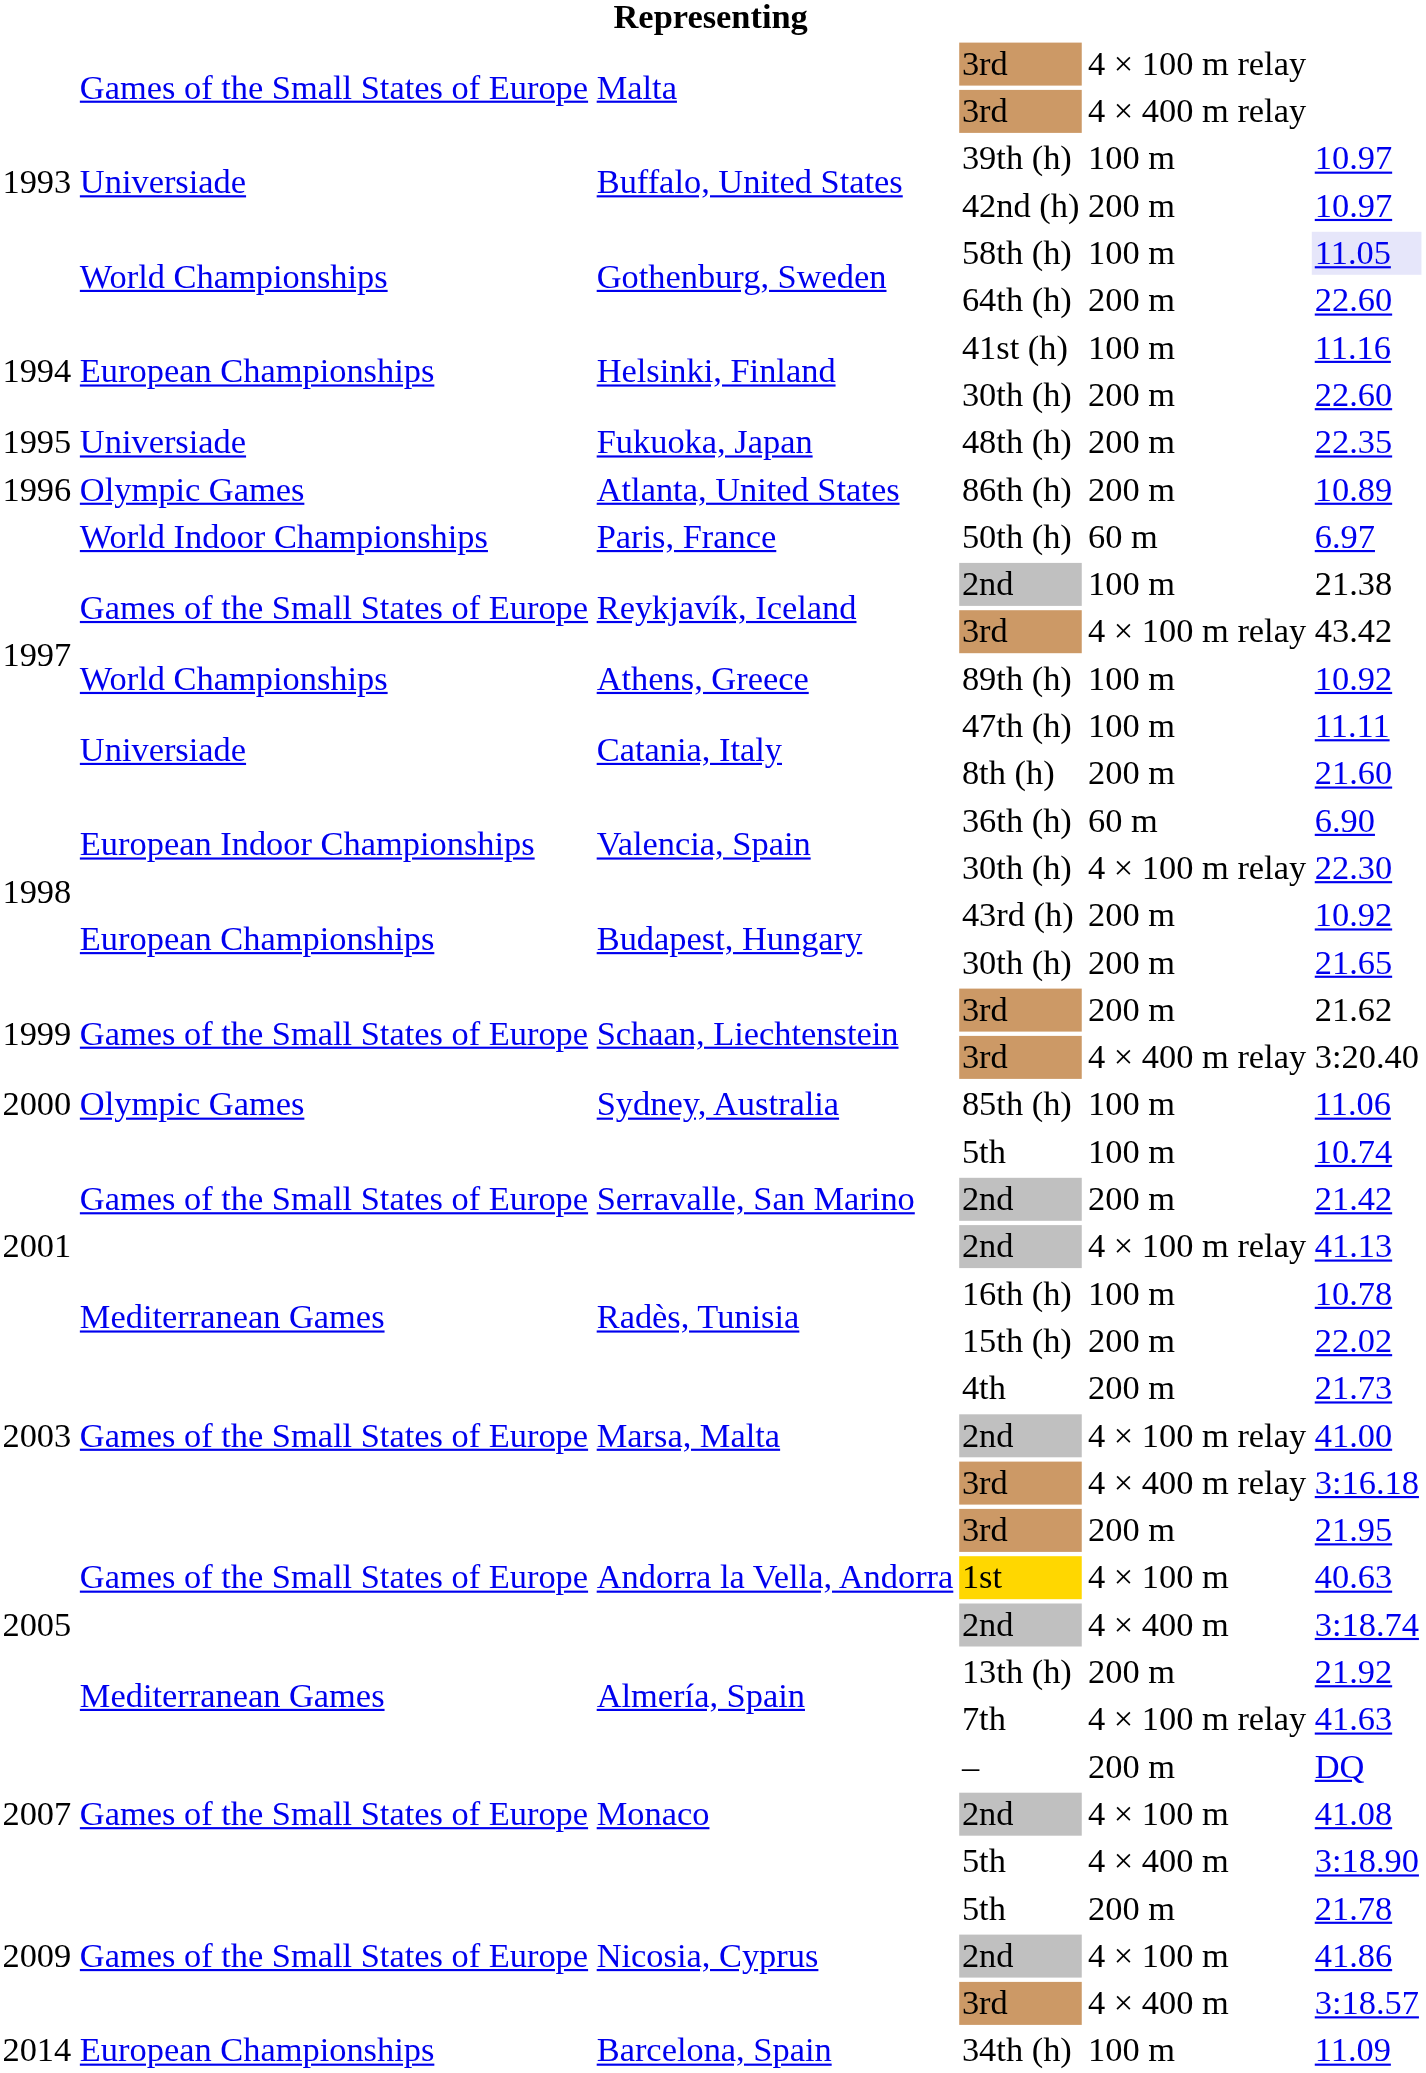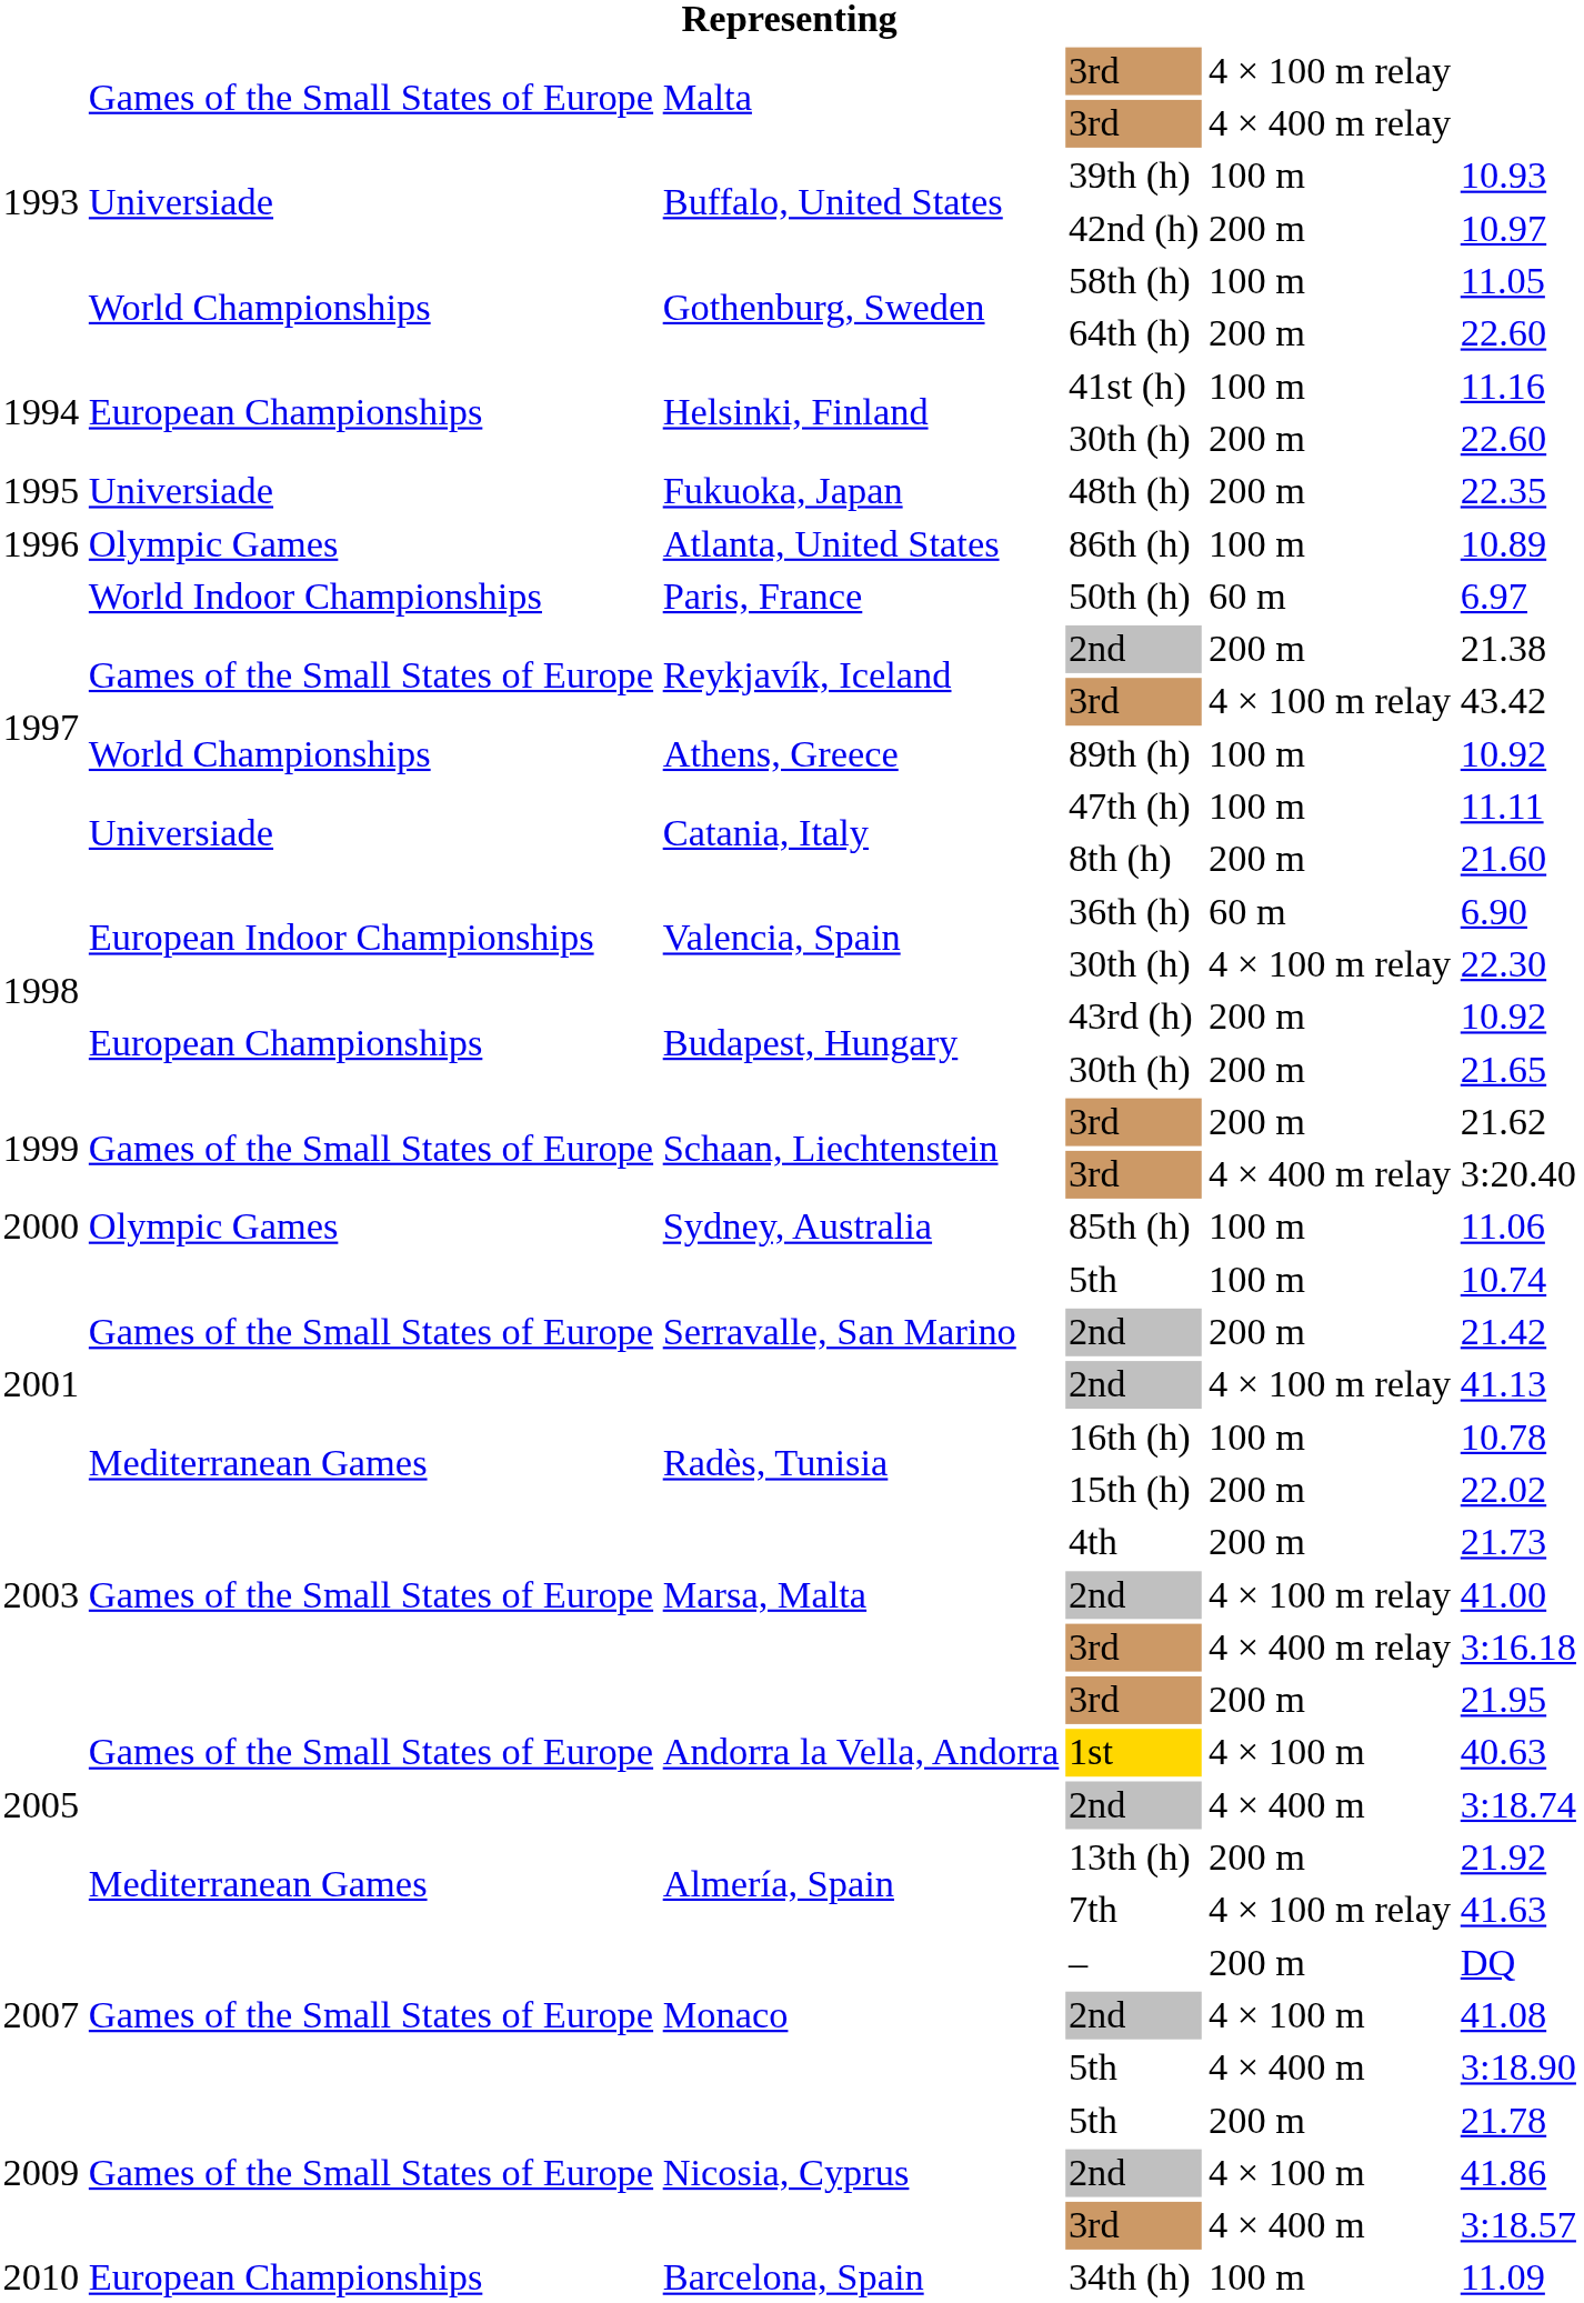 <table>
 <tr>
 <th colspan="6">Representing </th>
 </tr>
 <tr>
 <td rowspan=6>1993</td>
 <td rowspan=2><a href='#'>Games of the Small States of Europe</a></td>
 <td rowspan=2><a href='#'>Malta</a></td>
 <td bgcolor=cc9966>3rd</td>
 <td>4 × 100 m relay</td>
 <td></td>
 </tr>
 <tr>
 <td bgcolor=cc9966>3rd</td>
 <td>4 × 400 m relay</td>
 <td></td>
 </tr>
 <tr>
 <td rowspan=2><a href='#'>Universiade</a></td>
 <td rowspan=2><a href='#'>Buffalo, United States</a></td>
 <td>39th (h)</td>
 <td>100 m</td>
-<td><a href='#'>10.97</a></td>
+<td><a href='#'>10.93</a></td>
 </tr>
 <tr>
 <td>42nd (h)</td>
 <td>200 m</td>
 <td><a href='#'>10.97</a></td>
 </tr>
 <tr>
 <td rowspan=2><a href='#'>World Championships</a></td>
 <td rowspan=2><a href='#'>Gothenburg, Sweden</a></td>
 <td>58th (h)</td>
 <td>100 m</td>
-<td style="background: lavender;"><a href='#'>11.05</a></td>
+<td><a href='#'>11.05</a></td>
 </tr>
 <tr>
 <td>64th (h)</td>
 <td>200 m</td>
 <td><a href='#'>22.60</a></td>
 </tr>
 <tr>
 <td rowspan=2>1994</td>
 <td rowspan=2><a href='#'>European Championships</a></td>
 <td rowspan=2><a href='#'>Helsinki, Finland</a></td>
 <td>41st (h)</td>
 <td>100 m</td>
 <td><a href='#'>11.16</a></td>
 </tr>
 <tr>
 <td>30th (h)</td>
 <td>200 m</td>
 <td><a href='#'>22.60</a></td>
 </tr>
 <tr>
 <td>1995</td>
 <td><a href='#'>Universiade</a></td>
 <td><a href='#'>Fukuoka, Japan</a></td>
 <td>48th (h)</td>
 <td>200 m</td>
 <td><a href='#'>22.35</a></td>
 </tr>
 <tr>
 <td>1996</td>
 <td><a href='#'>Olympic Games</a></td>
 <td><a href='#'>Atlanta, United States</a></td>
 <td>86th (h)</td>
-<td>200 m</td>
+<td>100 m</td>
 <td><a href='#'>10.89</a></td>
 </tr>
 <tr>
 <td rowspan=6>1997</td>
 <td><a href='#'>World Indoor Championships</a></td>
 <td><a href='#'>Paris, France</a></td>
 <td>50th (h)</td>
 <td>60 m</td>
 <td><a href='#'>6.97</a></td>
 </tr>
 <tr>
 <td rowspan=2><a href='#'>Games of the Small States of Europe</a></td>
 <td rowspan=2><a href='#'>Reykjavík, Iceland</a></td>
 <td bgcolor=silver>2nd</td>
-<td>100 m</td>
+<td>200 m</td>
 <td>21.38</td>
 </tr>
 <tr>
 <td bgcolor=cc9966>3rd</td>
 <td>4 × 100 m relay</td>
 <td>43.42</td>
 </tr>
 <tr>
 <td><a href='#'>World Championships</a></td>
 <td><a href='#'>Athens, Greece</a></td>
 <td>89th (h)</td>
 <td>100 m</td>
 <td><a href='#'>10.92</a></td>
 </tr>
 <tr>
 <td rowspan=2><a href='#'>Universiade</a></td>
 <td rowspan=2><a href='#'>Catania, Italy</a></td>
 <td>47th (h)</td>
 <td>100 m</td>
 <td><a href='#'>11.11</a></td>
 </tr>
 <tr>
 <td>8th (h)</td>
 <td>200 m</td>
 <td><a href='#'>21.60</a></td>
 </tr>
 <tr>
 <td rowspan=4>1998</td>
 <td rowspan=2><a href='#'>European Indoor Championships</a></td>
 <td rowspan=2><a href='#'>Valencia, Spain</a></td>
 <td>36th (h)</td>
 <td>60 m</td>
 <td><a href='#'>6.90</a></td>
 </tr>
 <tr>
 <td>30th (h)</td>
 <td>4 × 100 m relay</td>
 <td><a href='#'>22.30</a></td>
 </tr>
 <tr>
 <td rowspan=2><a href='#'>European Championships</a></td>
 <td rowspan=2><a href='#'>Budapest, Hungary</a></td>
 <td>43rd (h)</td>
 <td>200 m</td>
 <td><a href='#'>10.92</a></td>
 </tr>
 <tr>
 <td>30th (h)</td>
 <td>200 m</td>
 <td><a href='#'>21.65</a></td>
 </tr>
 <tr>
 <td rowspan=2>1999</td>
 <td rowspan=2><a href='#'>Games of the Small States of Europe</a></td>
 <td rowspan=2><a href='#'>Schaan, Liechtenstein</a></td>
 <td bgcolor=cc9966>3rd</td>
 <td>200 m</td>
 <td>21.62</td>
 </tr>
 <tr>
 <td bgcolor=cc9966>3rd</td>
 <td>4 × 400 m relay</td>
 <td>3:20.40</td>
 </tr>
 <tr>
 <td>2000</td>
 <td><a href='#'>Olympic Games</a></td>
 <td><a href='#'>Sydney, Australia</a></td>
 <td>85th (h)</td>
 <td>100 m</td>
 <td><a href='#'>11.06</a></td>
 </tr>
 <tr>
 <td rowspan=5>2001</td>
 <td rowspan=3><a href='#'>Games of the Small States of Europe</a></td>
 <td rowspan=3><a href='#'>Serravalle, San Marino</a></td>
 <td>5th</td>
 <td>100 m</td>
 <td><a href='#'>10.74</a></td>
 </tr>
 <tr>
 <td bgcolor=silver>2nd</td>
 <td>200 m</td>
 <td><a href='#'>21.42</a></td>
 </tr>
 <tr>
 <td bgcolor=silver>2nd</td>
 <td>4 × 100 m relay</td>
 <td><a href='#'>41.13</a></td>
 </tr>
 <tr>
 <td rowspan=2><a href='#'>Mediterranean Games</a></td>
 <td rowspan=2><a href='#'>Radès, Tunisia</a></td>
 <td>16th (h)</td>
 <td>100 m</td>
 <td><a href='#'>10.78</a></td>
 </tr>
 <tr>
 <td>15th (h)</td>
 <td>200 m</td>
 <td><a href='#'>22.02</a></td>
 </tr>
 <tr>
 <td rowspan=3>2003</td>
 <td rowspan=3><a href='#'>Games of the Small States of Europe</a></td>
 <td rowspan=3><a href='#'>Marsa, Malta</a></td>
 <td>4th</td>
 <td>200 m</td>
 <td><a href='#'>21.73</a></td>
 </tr>
 <tr>
 <td bgcolor=silver>2nd</td>
 <td>4 × 100 m relay</td>
 <td><a href='#'>41.00</a></td>
 </tr>
 <tr>
 <td bgcolor=cc9966>3rd</td>
 <td>4 × 400 m relay</td>
 <td><a href='#'>3:16.18</a></td>
 </tr>
 <tr>
 <td rowspan=5>2005</td>
 <td rowspan=3><a href='#'>Games of the Small States of Europe</a></td>
 <td rowspan=3><a href='#'>Andorra la Vella, Andorra</a></td>
 <td bgcolor=cc9966>3rd</td>
 <td>200 m</td>
 <td><a href='#'>21.95</a></td>
 </tr>
 <tr>
 <td bgcolor=gold>1st</td>
 <td>4 × 100 m</td>
 <td><a href='#'>40.63</a></td>
 </tr>
 <tr>
 <td bgcolor=silver>2nd</td>
 <td>4 × 400 m</td>
 <td><a href='#'>3:18.74</a></td>
 </tr>
 <tr>
 <td rowspan=2><a href='#'>Mediterranean Games</a></td>
 <td rowspan=2><a href='#'>Almería, Spain</a></td>
 <td>13th (h)</td>
 <td>200 m</td>
 <td><a href='#'>21.92</a></td>
 </tr>
 <tr>
 <td>7th</td>
 <td>4 × 100 m relay</td>
 <td><a href='#'>41.63</a></td>
 </tr>
 <tr>
 <td rowspan=3>2007</td>
 <td rowspan=3><a href='#'>Games of the Small States of Europe</a></td>
 <td rowspan=3><a href='#'>Monaco</a></td>
 <td>–</td>
 <td>200 m</td>
 <td><a href='#'>DQ</a></td>
 </tr>
 <tr>
 <td bgcolor=silver>2nd</td>
 <td>4 × 100 m</td>
 <td><a href='#'>41.08</a></td>
 </tr>
 <tr>
 <td>5th</td>
 <td>4 × 400 m</td>
 <td><a href='#'>3:18.90</a></td>
 </tr>
 <tr>
 <td rowspan=3>2009</td>
 <td rowspan=3><a href='#'>Games of the Small States of Europe</a></td>
 <td rowspan=3><a href='#'>Nicosia, Cyprus</a></td>
 <td>5th</td>
 <td>200 m</td>
 <td><a href='#'>21.78</a></td>
 </tr>
 <tr>
 <td bgcolor=silver>2nd</td>
 <td>4 × 100 m</td>
 <td><a href='#'>41.86</a></td>
 </tr>
 <tr>
 <td bgcolor=cc9966>3rd</td>
 <td>4 × 400 m</td>
 <td><a href='#'>3:18.57</a></td>
 </tr>
 <tr>
-<td>2014</td>
+<td>2010</td>
 <td><a href='#'>European Championships</a></td>
 <td><a href='#'>Barcelona, Spain</a></td>
 <td>34th (h)</td>
 <td>100 m</td>
 <td><a href='#'>11.09</a></td>
 </tr>
 </table>
